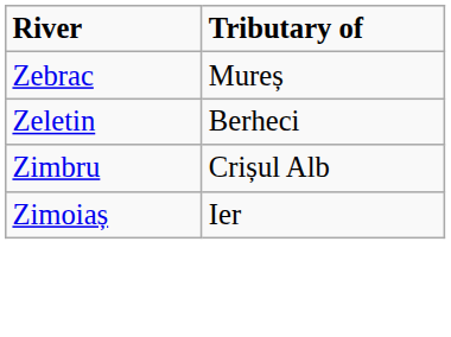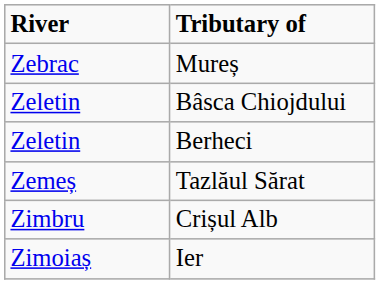 <table class="wikitable">
 <tr>
 <td width="100pt"><strong>River</strong></td>
 <td width="125pt"><strong>Tributary of</strong></td>
 </tr>
 <tr>
 <td><a href='#'>Zebrac</a></td>
 <td>Mureș</td>
 </tr>
 <tr>
 <td><a href='#'>Zeletin</a></td>
+<td>Bâsca Chiojdului</td>
+</tr>
+<tr>
+<td><a href='#'>Zeletin</a></td>
 <td>Berheci</td>
+</tr>
+<tr>
+<td><a href='#'>Zemeș</a></td>
+<td>Tazlăul Sărat</td>
 </tr>
 <tr>
 <td><a href='#'>Zimbru</a></td>
 <td>Crișul Alb</td>
 </tr>
 <tr>
 <td><a href='#'>Zimoiaș</a></td>
 <td>Ier</td>
 </tr>
 </table>
